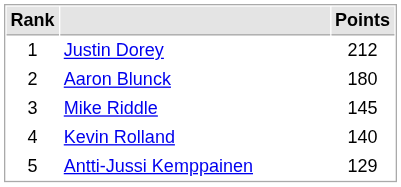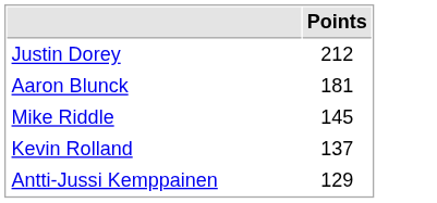 <table cellspacing="1" cellpadding="3" style="border:1px solid #AAAAAA;font-size:86%">
 <tr bgcolor="#E4E4E4">
-<th style="border-bottom:1px solid #AAAAAA" width=10>Rank</th>
 <th style="border-bottom:1px solid #AAAAAA" width=200></th>
 <th style="border-bottom:1px solid #AAAAAA" width=20>Points</th>
 </tr>
 <tr>
-<td style="text-align:center;">1</td>
 <td> <a href='#'>Justin Dorey</a></td>
 <td align=center>212</td>
 </tr>
 <tr>
-<td style="text-align:center;">2</td>
 <td> <a href='#'>Aaron Blunck</a></td>
-<td align=center>180</td>
+<td align=center>181</td>
 </tr>
 <tr>
-<td style="text-align:center;">3</td>
 <td> <a href='#'>Mike Riddle</a></td>
 <td align=center>145</td>
 </tr>
 <tr>
-<td style="text-align:center;">4</td>
 <td> <a href='#'>Kevin Rolland</a></td>
-<td align=center>140</td>
+<td align=center>137</td>
 </tr>
 <tr>
-<td style="text-align:center;">5</td>
 <td> <a href='#'>Antti-Jussi Kemppainen</a></td>
 <td align=center>129</td>
 </tr>
 </table>
